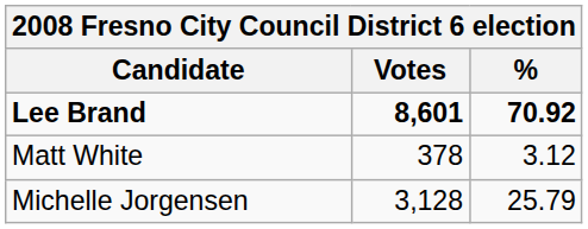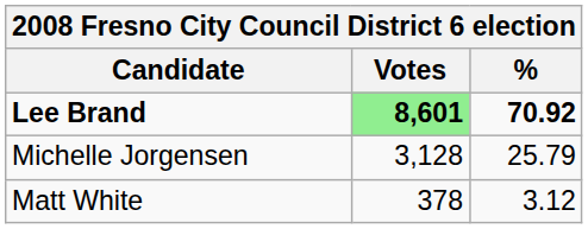 <table class=wikitable>
 <tr>
 <th colspan=3>2008 Fresno City Council District 6 election</th>
 </tr>
 <tr>
 <th>Candidate</th>
 <th>Votes</th>
 <th>%</th>
 </tr>
 <tr>
 <td><strong>Lee Brand</strong></td>
-<td align="right"><strong>8,601</strong></td>
+<td align="right" style="background: lightgreen;"><strong>8,601</strong></td>
 <td align="right"><strong>70.92</strong></td>
+</tr>
+<tr>
+<td>Michelle Jorgensen</td>
+<td align="right">3,128</td>
+<td align="right">25.79</td>
 </tr>
 <tr>
 <td>Matt White</td>
 <td align="right">378</td>
 <td align="right">3.12</td>
 </tr>
-<tr>
-<td>Michelle Jorgensen</td>
-<td align="right">3,128</td>
-<td align="right">25.79</td>
-</tr>
 </table>
